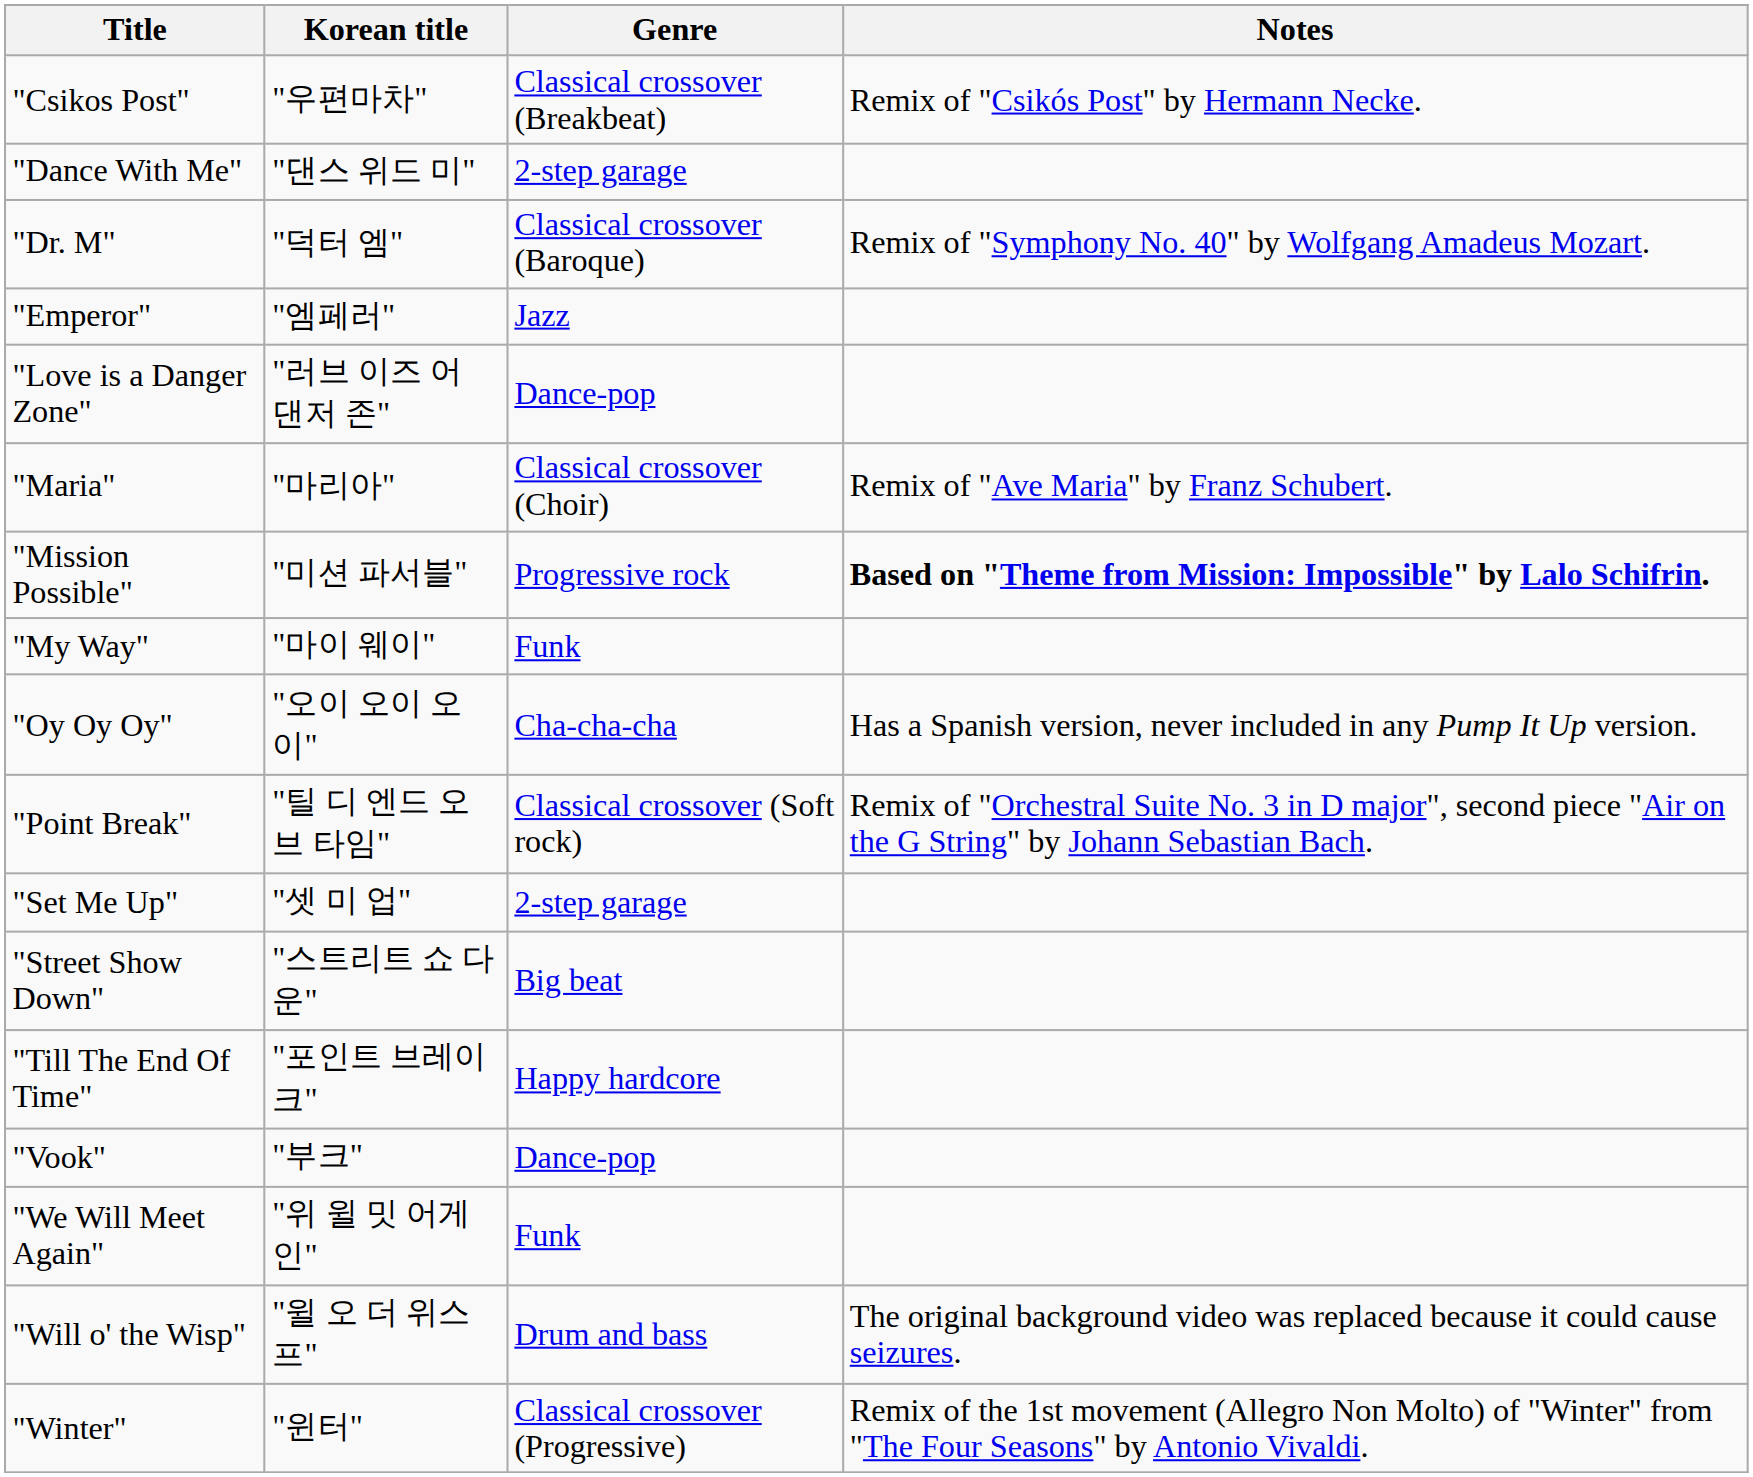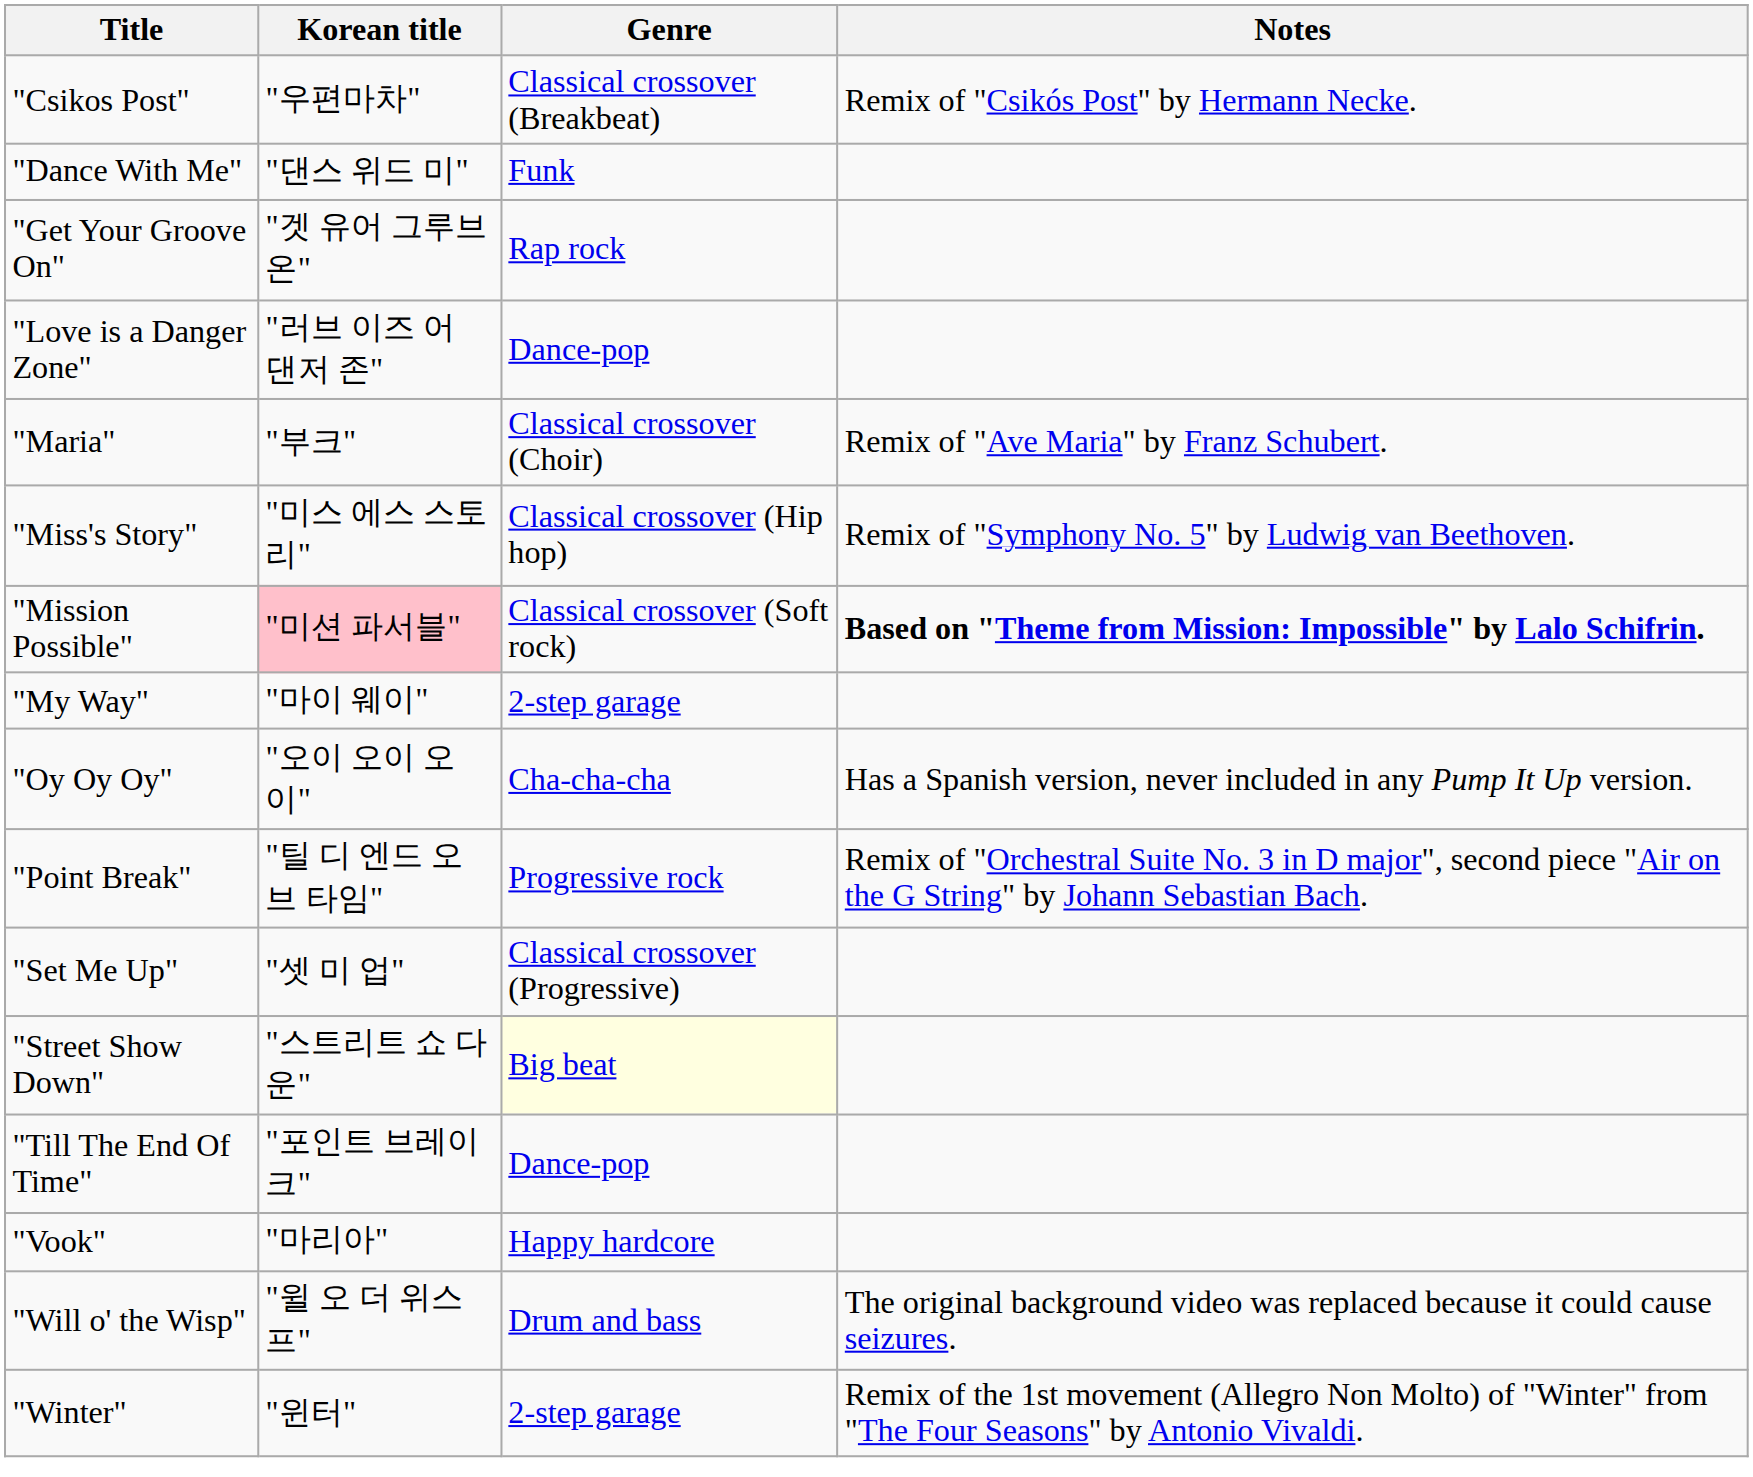 <table class="wikitable">
 <tr>
 <th>Title</th>
 <th>Korean title</th>
 <th>Genre</th>
 <th>Notes</th>
 </tr>
 <tr>
 <td>"Csikos Post"</td>
 <td>"우편마차"</td>
 <td><a href='#'>Classical crossover</a> (Breakbeat)</td>
 <td>Remix of "<a href='#'>Csikós Post</a>" by <a href='#'>Hermann Necke</a>.</td>
 </tr>
 <tr>
 <td>"Dance With Me"</td>
 <td>"댄스 위드 미"</td>
-<td><a href='#'>2-step garage</a></td>
+<td><a href='#'>Funk</a></td>
 <td></td>
 </tr>
 <tr>
-<td>"Dr. M"</td>
-<td>"덕터 엠"</td>
-<td><a href='#'>Classical crossover</a> (Baroque)</td>
-<td>Remix of "<a href='#'>Symphony No. 40</a>" by <a href='#'>Wolfgang Amadeus Mozart</a>.</td>
-</tr>
-<tr>
-<td>"Emperor"</td>
-<td>"엠페러"</td>
-<td><a href='#'>Jazz</a></td>
+<td>"Get Your Groove On"</td>
+<td>"겟 유어 그루브 온"</td>
+<td><a href='#'>Rap rock</a></td>
 <td></td>
 </tr>
 <tr>
 <td>"Love is a Danger Zone"</td>
 <td>"러브 이즈 어 댄저 존"</td>
 <td><a href='#'>Dance-pop</a></td>
 <td></td>
 </tr>
 <tr>
 <td>"Maria"</td>
-<td>"마리아"</td>
+<td>"부크"</td>
 <td><a href='#'>Classical crossover</a> (Choir)</td>
 <td>Remix of "<a href='#'>Ave Maria</a>" by <a href='#'>Franz Schubert</a>.</td>
 </tr>
 <tr>
+<td>"Miss's Story"</td>
+<td>"미스 에스 스토리"</td>
+<td><a href='#'>Classical crossover</a> (Hip hop)</td>
+<td>Remix of "<a href='#'>Symphony No. 5</a>" by <a href='#'>Ludwig van Beethoven</a>.</td>
+</tr>
+<tr>
 <td>"Mission Possible"</td>
-<td>"미션 파서블"</td>
-<td><a href='#'>Progressive rock</a></td>
+<td style="background: pink;">"미션 파서블"</td>
+<td><a href='#'>Classical crossover</a> (Soft rock)</td>
 <td><strong>Based on "<a href='#'>Theme from Mission: Impossible</a>" by <a href='#'>Lalo Schifrin</a>.</strong></td>
 </tr>
 <tr>
 <td>"My Way"</td>
 <td>"마이 웨이"</td>
-<td><a href='#'>Funk</a></td>
+<td><a href='#'>2-step garage</a></td>
 <td></td>
 </tr>
 <tr>
 <td>"Oy Oy Oy"</td>
 <td>"오이 오이 오이"</td>
 <td><a href='#'>Cha-cha-cha</a></td>
 <td>Has a Spanish version, never included in any <em>Pump It Up</em> version.</td>
 </tr>
 <tr>
 <td>"Point Break"</td>
 <td>"틸 디 엔드 오브 타임"</td>
-<td><a href='#'>Classical crossover</a> (Soft rock)</td>
+<td><a href='#'>Progressive rock</a></td>
 <td>Remix of "<a href='#'>Orchestral Suite No. 3 in D major</a>", second piece "<a href='#'>Air on the G String</a>" by <a href='#'>Johann Sebastian Bach</a>.</td>
 </tr>
 <tr>
 <td>"Set Me Up"</td>
 <td>"셋 미 업"</td>
-<td><a href='#'>2-step garage</a></td>
+<td><a href='#'>Classical crossover</a> (Progressive)</td>
 <td></td>
 </tr>
 <tr>
 <td>"Street Show Down"</td>
 <td>"스트리트 쇼 다운"</td>
-<td><a href='#'>Big beat</a></td>
+<td style="background: lightyellow;"><a href='#'>Big beat</a></td>
 <td></td>
 </tr>
 <tr>
 <td>"Till The End Of Time"</td>
 <td>"포인트 브레이크"</td>
-<td><a href='#'>Happy hardcore</a></td>
+<td><a href='#'>Dance-pop</a></td>
 <td></td>
 </tr>
 <tr>
 <td>"Vook"</td>
-<td>"부크"</td>
-<td><a href='#'>Dance-pop</a></td>
-<td></td>
-</tr>
-<tr>
-<td>"We Will Meet Again"</td>
-<td>"위 윌 밋 어게인"</td>
-<td><a href='#'>Funk</a></td>
+<td>"마리아"</td>
+<td><a href='#'>Happy hardcore</a></td>
 <td></td>
 </tr>
 <tr>
 <td>"Will o' the Wisp"</td>
 <td>"윌 오 더 위스프"</td>
 <td><a href='#'>Drum and bass</a></td>
 <td>The original background video was replaced because it could cause <a href='#'>seizures</a>.</td>
 </tr>
 <tr>
 <td>"Winter"</td>
 <td>"윈터"</td>
-<td><a href='#'>Classical crossover</a> (Progressive)</td>
+<td><a href='#'>2-step garage</a></td>
 <td>Remix of the 1st movement (Allegro Non Molto) of "Winter" from "<a href='#'>The Four Seasons</a>" by <a href='#'>Antonio Vivaldi</a>.</td>
 </tr>
 </table>
